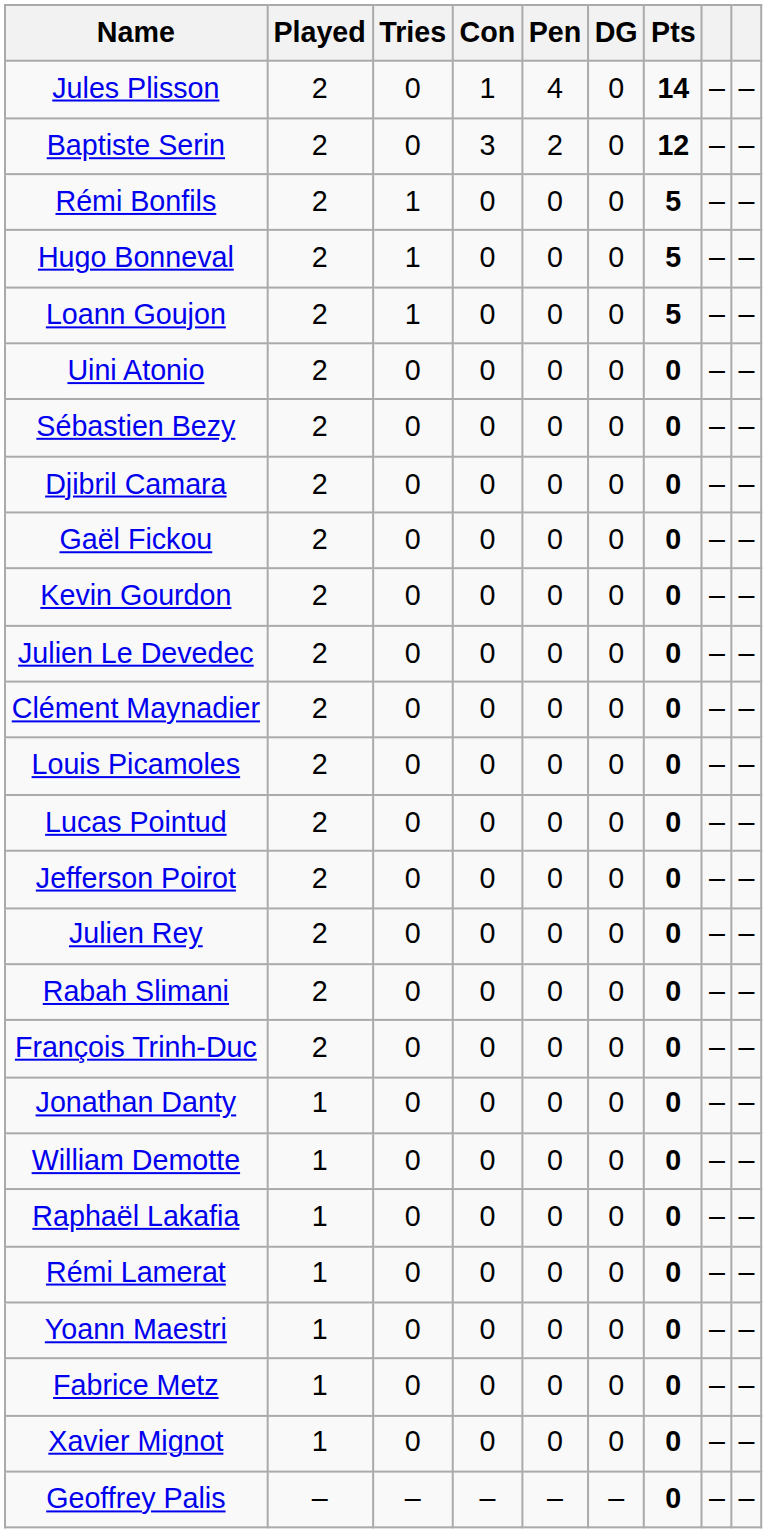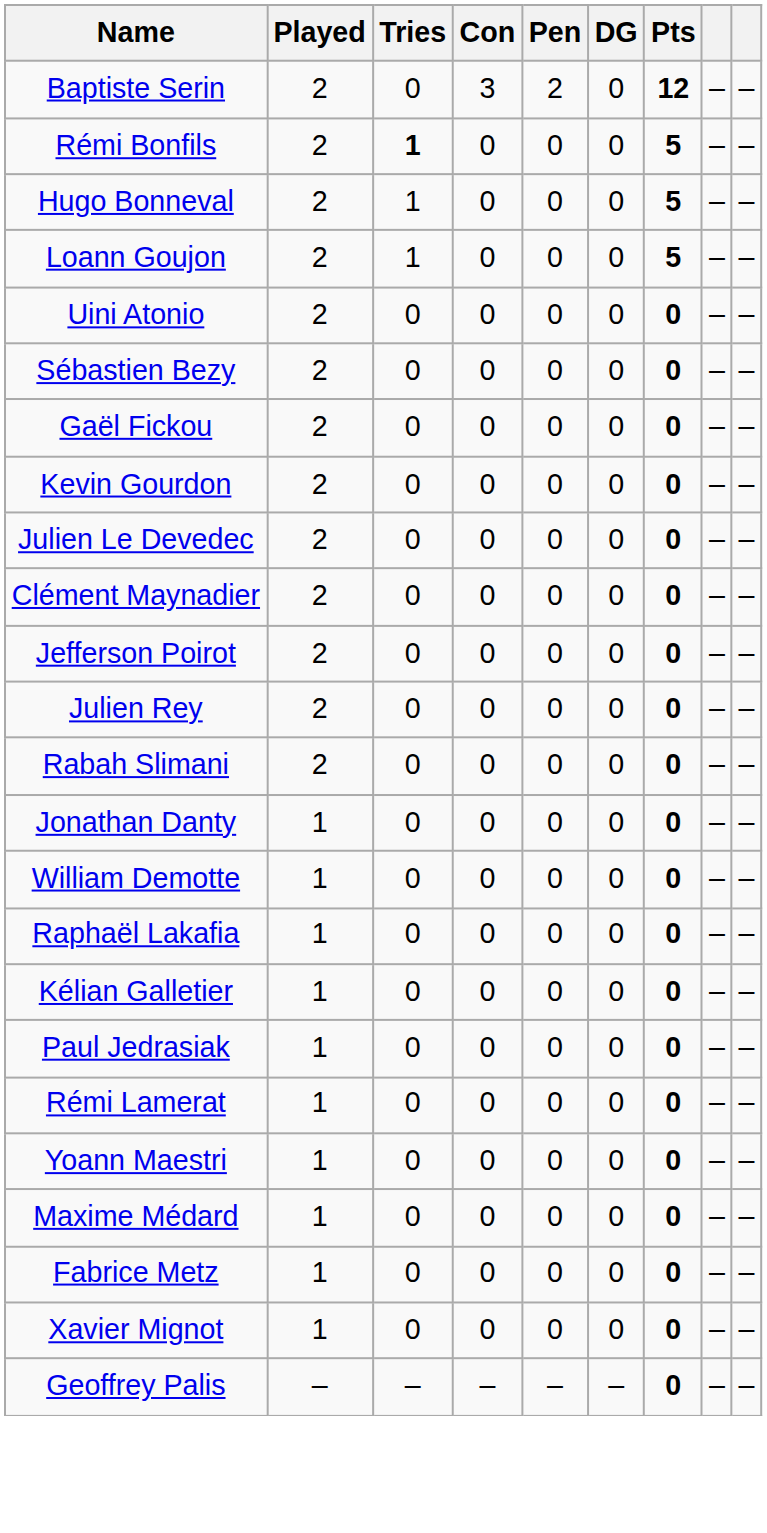 <table class="wikitable" style="font-size:90%;border:0;text-align:center;line-height:150%">
 <tr>
 <th>Name</th>
 <th>Played</th>
 <th>Tries</th>
 <th>Con</th>
 <th>Pen</th>
 <th>DG</th>
 <th>Pts</th>
 <th></th>
 <th></th>
-</tr>
-<tr>
-<td><a href='#'>Jules Plisson</a></td>
-<td>2</td>
-<td>0</td>
-<td>1</td>
-<td>4</td>
-<td>0</td>
-<td><strong>14</strong></td>
-<td>–</td>
-<td>–</td>
 </tr>
 <tr>
 <td><a href='#'>Baptiste Serin</a></td>
 <td>2</td>
 <td>0</td>
 <td>3</td>
 <td>2</td>
 <td>0</td>
 <td><strong>12</strong></td>
 <td>–</td>
 <td>–</td>
 </tr>
 <tr>
 <td><a href='#'>Rémi Bonfils</a></td>
 <td>2</td>
-<td>1</td>
+<td><strong>1</strong></td>
 <td>0</td>
 <td>0</td>
 <td>0</td>
 <td><strong>5</strong></td>
 <td>–</td>
 <td>–</td>
 </tr>
 <tr>
 <td><a href='#'>Hugo Bonneval</a></td>
 <td>2</td>
 <td>1</td>
 <td>0</td>
 <td>0</td>
 <td>0</td>
 <td><strong>5</strong></td>
 <td>–</td>
 <td>–</td>
 </tr>
 <tr>
 <td><a href='#'>Loann Goujon</a></td>
 <td>2</td>
 <td>1</td>
 <td>0</td>
 <td>0</td>
 <td>0</td>
 <td><strong>5</strong></td>
 <td>–</td>
 <td>–</td>
 </tr>
 <tr>
 <td><a href='#'>Uini Atonio</a></td>
 <td>2</td>
 <td>0</td>
 <td>0</td>
 <td>0</td>
 <td>0</td>
 <td><strong>0</strong></td>
 <td>–</td>
 <td>–</td>
 </tr>
 <tr>
 <td><a href='#'>Sébastien Bezy</a></td>
-<td>2</td>
-<td>0</td>
-<td>0</td>
-<td>0</td>
-<td>0</td>
-<td><strong>0</strong></td>
-<td>–</td>
-<td>–</td>
-</tr>
-<tr>
-<td><a href='#'>Djibril Camara</a></td>
 <td>2</td>
 <td>0</td>
 <td>0</td>
 <td>0</td>
 <td>0</td>
 <td><strong>0</strong></td>
 <td>–</td>
 <td>–</td>
 </tr>
 <tr>
 <td><a href='#'>Gaël Fickou</a></td>
 <td>2</td>
 <td>0</td>
 <td>0</td>
 <td>0</td>
 <td>0</td>
 <td><strong>0</strong></td>
 <td>–</td>
 <td>–</td>
 </tr>
 <tr>
 <td><a href='#'>Kevin Gourdon</a></td>
 <td>2</td>
 <td>0</td>
 <td>0</td>
 <td>0</td>
 <td>0</td>
 <td><strong>0</strong></td>
 <td>–</td>
 <td>–</td>
 </tr>
 <tr>
 <td><a href='#'>Julien Le Devedec</a></td>
 <td>2</td>
 <td>0</td>
 <td>0</td>
 <td>0</td>
 <td>0</td>
 <td><strong>0</strong></td>
 <td>–</td>
 <td>–</td>
 </tr>
 <tr>
 <td><a href='#'>Clément Maynadier</a></td>
 <td>2</td>
 <td>0</td>
 <td>0</td>
 <td>0</td>
 <td>0</td>
 <td><strong>0</strong></td>
 <td>–</td>
 <td>–</td>
 </tr>
 <tr>
-<td><a href='#'>Louis Picamoles</a></td>
-<td>2</td>
-<td>0</td>
-<td>0</td>
-<td>0</td>
-<td>0</td>
-<td><strong>0</strong></td>
-<td>–</td>
-<td>–</td>
-</tr>
-<tr>
-<td><a href='#'>Lucas Pointud</a></td>
-<td>2</td>
-<td>0</td>
-<td>0</td>
-<td>0</td>
-<td>0</td>
-<td><strong>0</strong></td>
-<td>–</td>
-<td>–</td>
-</tr>
-<tr>
 <td><a href='#'>Jefferson Poirot</a></td>
 <td>2</td>
 <td>0</td>
 <td>0</td>
 <td>0</td>
 <td>0</td>
 <td><strong>0</strong></td>
 <td>–</td>
 <td>–</td>
 </tr>
 <tr>
 <td><a href='#'>Julien Rey</a></td>
 <td>2</td>
 <td>0</td>
 <td>0</td>
 <td>0</td>
 <td>0</td>
 <td><strong>0</strong></td>
 <td>–</td>
 <td>–</td>
 </tr>
 <tr>
 <td><a href='#'>Rabah Slimani</a></td>
-<td>2</td>
-<td>0</td>
-<td>0</td>
-<td>0</td>
-<td>0</td>
-<td><strong>0</strong></td>
-<td>–</td>
-<td>–</td>
-</tr>
-<tr>
-<td><a href='#'>François Trinh-Duc</a></td>
 <td>2</td>
 <td>0</td>
 <td>0</td>
 <td>0</td>
 <td>0</td>
 <td><strong>0</strong></td>
 <td>–</td>
 <td>–</td>
 </tr>
 <tr>
 <td><a href='#'>Jonathan Danty</a></td>
 <td>1</td>
 <td>0</td>
 <td>0</td>
 <td>0</td>
 <td>0</td>
 <td><strong>0</strong></td>
 <td>–</td>
 <td>–</td>
 </tr>
 <tr>
 <td><a href='#'>William Demotte</a></td>
 <td>1</td>
 <td>0</td>
 <td>0</td>
 <td>0</td>
 <td>0</td>
 <td><strong>0</strong></td>
 <td>–</td>
 <td>–</td>
 </tr>
 <tr>
 <td><a href='#'>Raphaël Lakafia</a></td>
 <td>1</td>
 <td>0</td>
 <td>0</td>
 <td>0</td>
 <td>0</td>
 <td><strong>0</strong></td>
 <td>–</td>
 <td>–</td>
 </tr>
 <tr>
+<td><a href='#'>Kélian Galletier</a></td>
+<td>1</td>
+<td>0</td>
+<td>0</td>
+<td>0</td>
+<td>0</td>
+<td><strong>0</strong></td>
+<td>–</td>
+<td>–</td>
+</tr>
+<tr>
+<td><a href='#'>Paul Jedrasiak</a></td>
+<td>1</td>
+<td>0</td>
+<td>0</td>
+<td>0</td>
+<td>0</td>
+<td><strong>0</strong></td>
+<td>–</td>
+<td>–</td>
+</tr>
+<tr>
 <td><a href='#'>Rémi Lamerat</a></td>
 <td>1</td>
 <td>0</td>
 <td>0</td>
 <td>0</td>
 <td>0</td>
 <td><strong>0</strong></td>
 <td>–</td>
 <td>–</td>
 </tr>
 <tr>
 <td><a href='#'>Yoann Maestri</a></td>
+<td>1</td>
+<td>0</td>
+<td>0</td>
+<td>0</td>
+<td>0</td>
+<td><strong>0</strong></td>
+<td>–</td>
+<td>–</td>
+</tr>
+<tr>
+<td><a href='#'>Maxime Médard</a></td>
 <td>1</td>
 <td>0</td>
 <td>0</td>
 <td>0</td>
 <td>0</td>
 <td><strong>0</strong></td>
 <td>–</td>
 <td>–</td>
 </tr>
 <tr>
 <td><a href='#'>Fabrice Metz</a></td>
 <td>1</td>
 <td>0</td>
 <td>0</td>
 <td>0</td>
 <td>0</td>
 <td><strong>0</strong></td>
 <td>–</td>
 <td>–</td>
 </tr>
 <tr>
 <td><a href='#'>Xavier Mignot</a></td>
 <td>1</td>
 <td>0</td>
 <td>0</td>
 <td>0</td>
 <td>0</td>
 <td><strong>0</strong></td>
 <td>–</td>
 <td>–</td>
 </tr>
 <tr>
 <td><a href='#'>Geoffrey Palis</a></td>
 <td>–</td>
 <td>–</td>
 <td>–</td>
 <td>–</td>
 <td>–</td>
 <td><strong>0</strong></td>
 <td>–</td>
 <td>–</td>
 </tr>
 </table>
